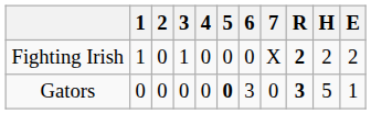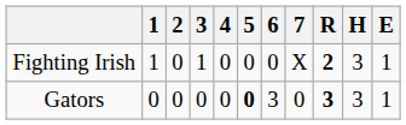 <table align = right border="2" cellpadding="4" cellspacing="0" style="margin: 1em 1em 1em 1em; background: #F9F9F9; border: 1px #aaa solid; border-collapse: collapse;">
 <tr align=center style="background: #F2F2F2;">
 <th></th>
 <th>1</th>
 <th>2</th>
 <th>3</th>
 <th>4</th>
 <th>5</th>
 <th>6</th>
 <th>7</th>
 <th>R</th>
 <th>H</th>
 <th>E</th>
 </tr>
 <tr align=center>
 <td>Fighting Irish</td>
 <td>1</td>
 <td>0</td>
 <td>1</td>
 <td>0</td>
 <td>0</td>
 <td>0</td>
 <td>X</td>
 <td><strong>2</strong></td>
-<td>2</td>
-<td>2</td>
+<td>3</td>
+<td>1</td>
 </tr>
 <tr align=center>
 <td>Gators</td>
 <td>0</td>
 <td>0</td>
 <td>0</td>
 <td>0</td>
 <td><strong>0</strong></td>
 <td>3</td>
 <td>0</td>
 <td><strong>3</strong></td>
-<td>5</td>
+<td>3</td>
 <td>1</td>
 </tr>
 </table>
